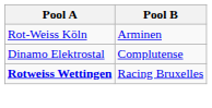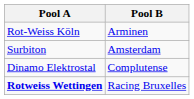 <table class="wikitable">
 <tr>
 <th>Pool A</th>
 <th>Pool B</th>
 </tr>
 <tr>
 <td> <a href='#'>Rot-Weiss Köln</a></td>
 <td> <a href='#'>Arminen</a></td>
 </tr>
 <tr>
+<td> <a href='#'>Surbiton</a></td>
+<td> <a href='#'>Amsterdam</a></td>
+</tr>
+<tr>
 <td> <a href='#'>Dinamo Elektrostal</a></td>
 <td> <a href='#'>Complutense</a></td>
 </tr>
 <tr>
 <td><strong> <a href='#'>Rotweiss Wettingen</a></strong></td>
 <td> <a href='#'>Racing Bruxelles</a></td>
 </tr>
 </table>
